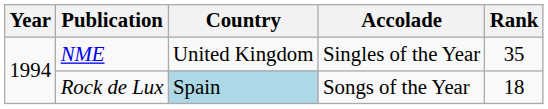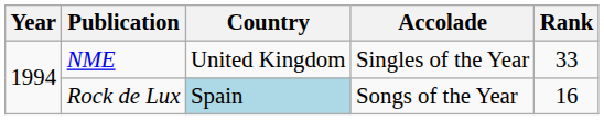 <table class="wikitable">
 <tr>
 <th>Year</th>
 <th>Publication</th>
 <th>Country</th>
 <th>Accolade</th>
 <th>Rank</th>
 </tr>
 <tr>
 <td rowspan="2">1994</td>
 <td><em><a href='#'>NME</a></em></td>
 <td>United Kingdom</td>
 <td>Singles of the Year</td>
-<td style="text-align:center;">35</td>
+<td style="text-align:center;">33</td>
 </tr>
 <tr>
 <td><em>Rock de Lux</em></td>
 <td style="background: lightblue;">Spain</td>
 <td>Songs of the Year</td>
-<td style="text-align:center;">18</td>
+<td style="text-align:center;">16</td>
 </tr>
 </table>
